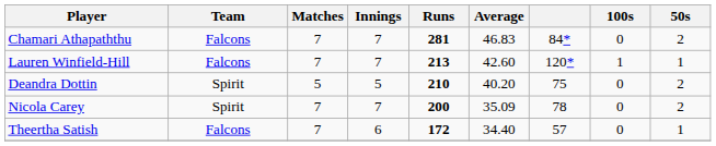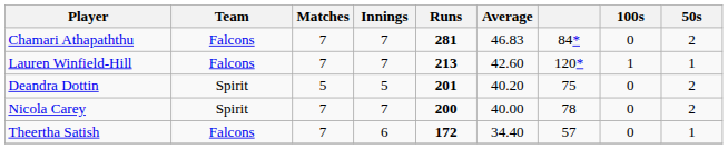 <table class="wikitable" style="text-align:center;">
 <tr>
 <th width=175>Player</th>
 <th width=125>Team</th>
 <th width=60>Matches</th>
 <th width=60>Innings</th>
 <th width=60>Runs</th>
 <th width=60>Average</th>
 <th width=60></th>
 <th width=60>100s</th>
 <th width=60>50s</th>
 </tr>
 <tr>
 <td style="text-align:left"> <a href='#'>Chamari Athapaththu</a></td>
 <td><a href='#'>Falcons</a></td>
 <td>7</td>
 <td>7</td>
 <td><strong>281</strong></td>
 <td>46.83</td>
 <td>84<a href='#'>*</a></td>
 <td>0</td>
 <td>2</td>
 </tr>
 <tr>
 <td style="text-align:left"> <a href='#'>Lauren Winfield-Hill</a></td>
 <td><a href='#'>Falcons</a></td>
 <td>7</td>
 <td>7</td>
 <td><strong>213</strong></td>
 <td>42.60</td>
 <td>120<a href='#'>*</a></td>
 <td>1</td>
 <td>1</td>
 </tr>
 <tr>
 <td style="text-align:left"> <a href='#'>Deandra Dottin</a></td>
 <td>Spirit</td>
 <td>5</td>
 <td>5</td>
-<td><strong>210</strong></td>
+<td><strong>201</strong></td>
 <td>40.20</td>
 <td>75</td>
 <td>0</td>
 <td>2</td>
 </tr>
 <tr>
 <td style="text-align:left"> <a href='#'>Nicola Carey</a></td>
 <td>Spirit</td>
 <td>7</td>
 <td>7</td>
 <td><strong>200</strong></td>
-<td>35.09</td>
+<td>40.00</td>
 <td>78</td>
 <td>0</td>
 <td>2</td>
 </tr>
 <tr>
 <td style="text-align:left"> <a href='#'>Theertha Satish</a></td>
 <td><a href='#'>Falcons</a></td>
 <td>7</td>
 <td>6</td>
 <td><strong>172</strong></td>
 <td>34.40</td>
 <td>57</td>
 <td>0</td>
 <td>1</td>
 </tr>
 <tr>
 </tr>
 </table>
